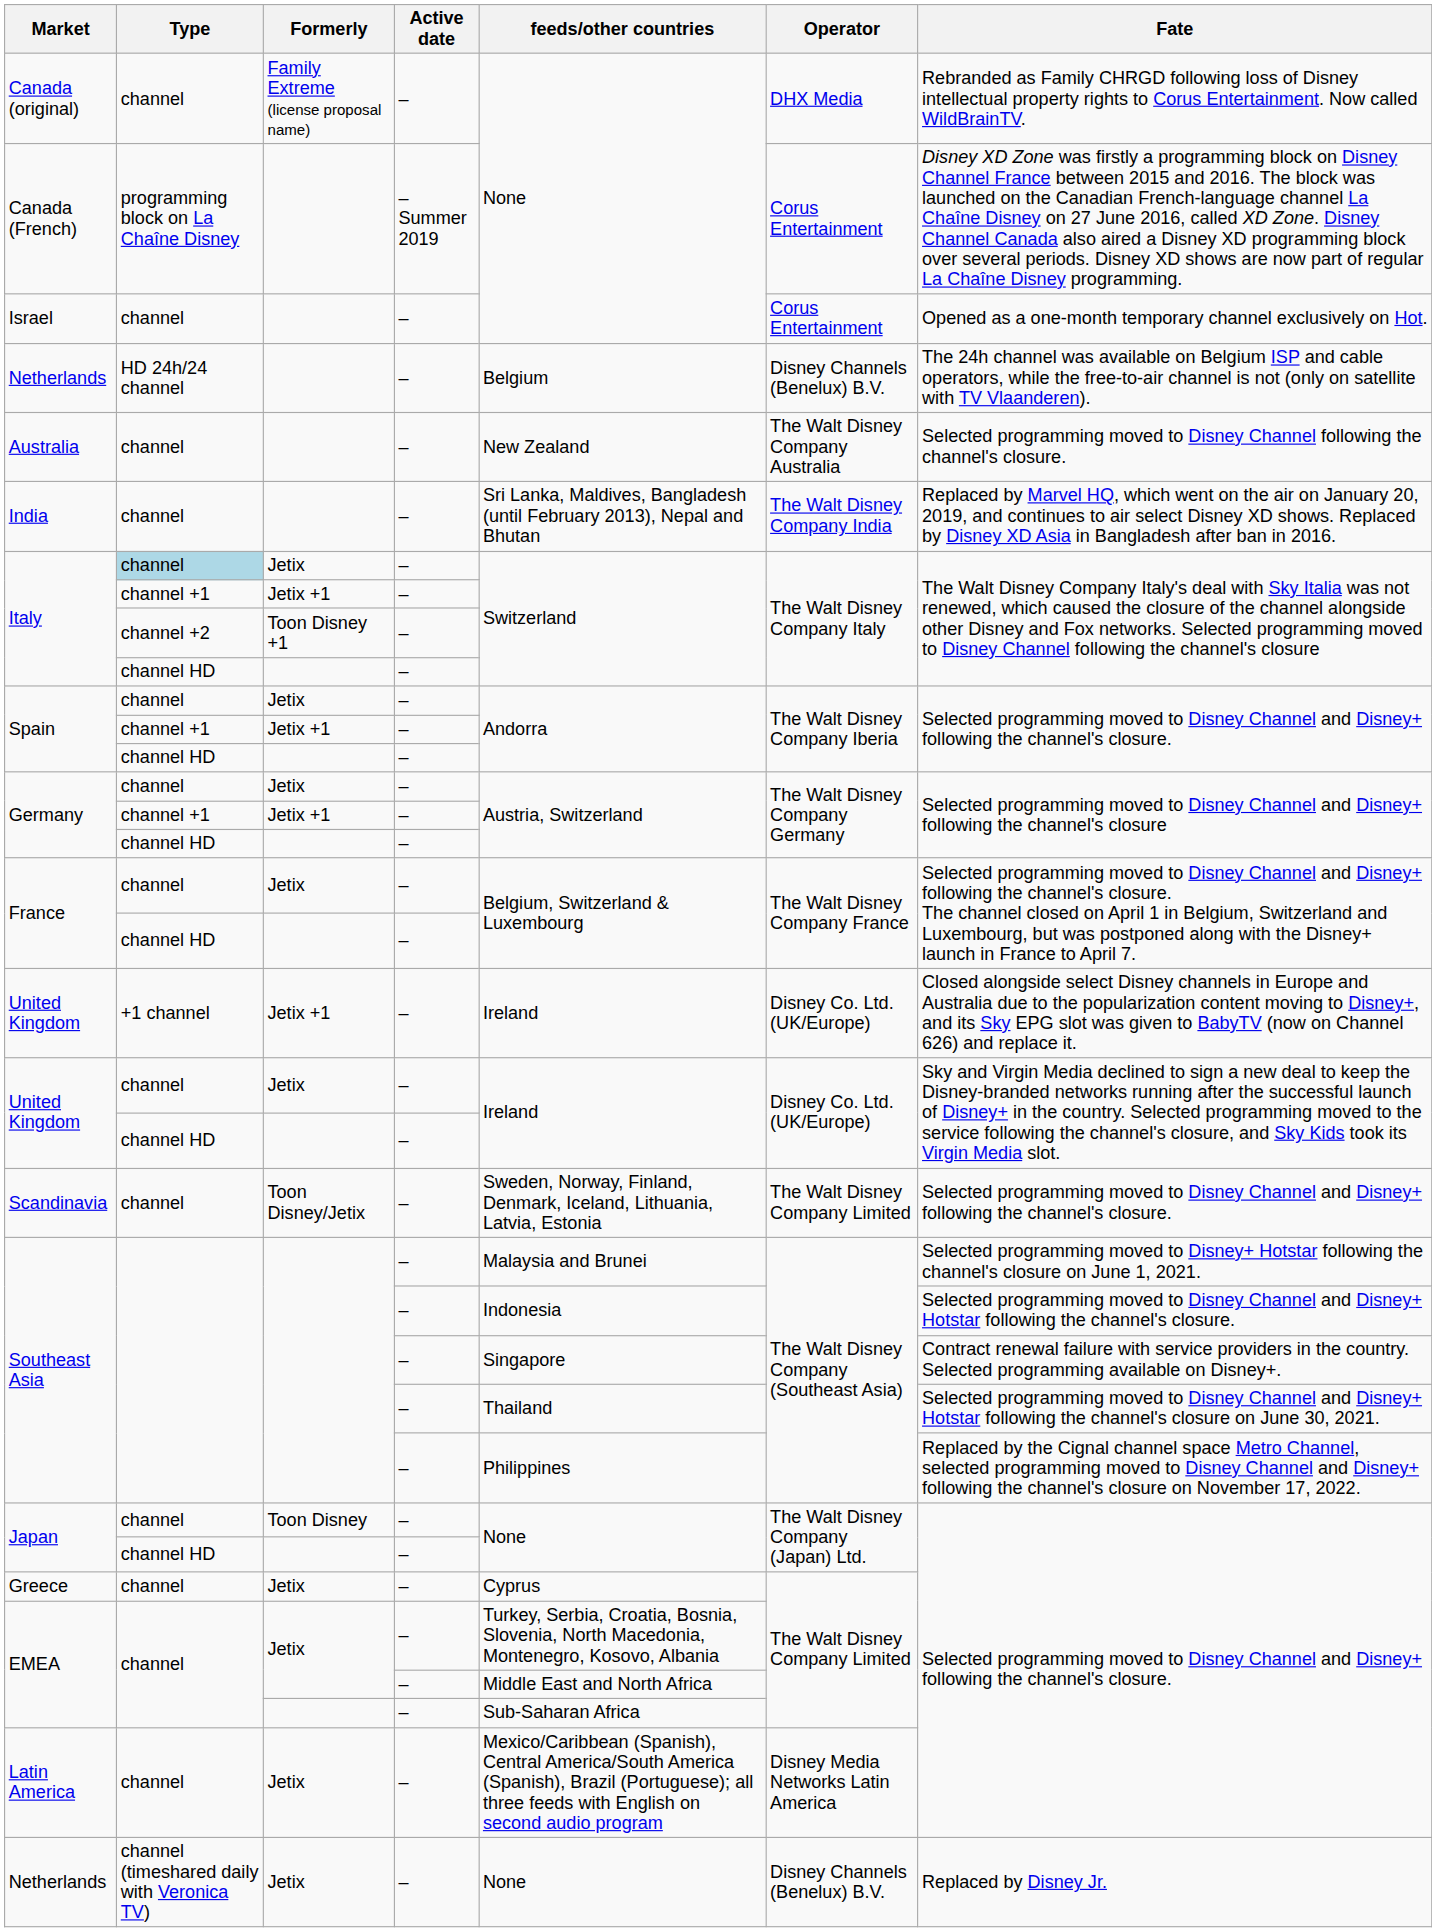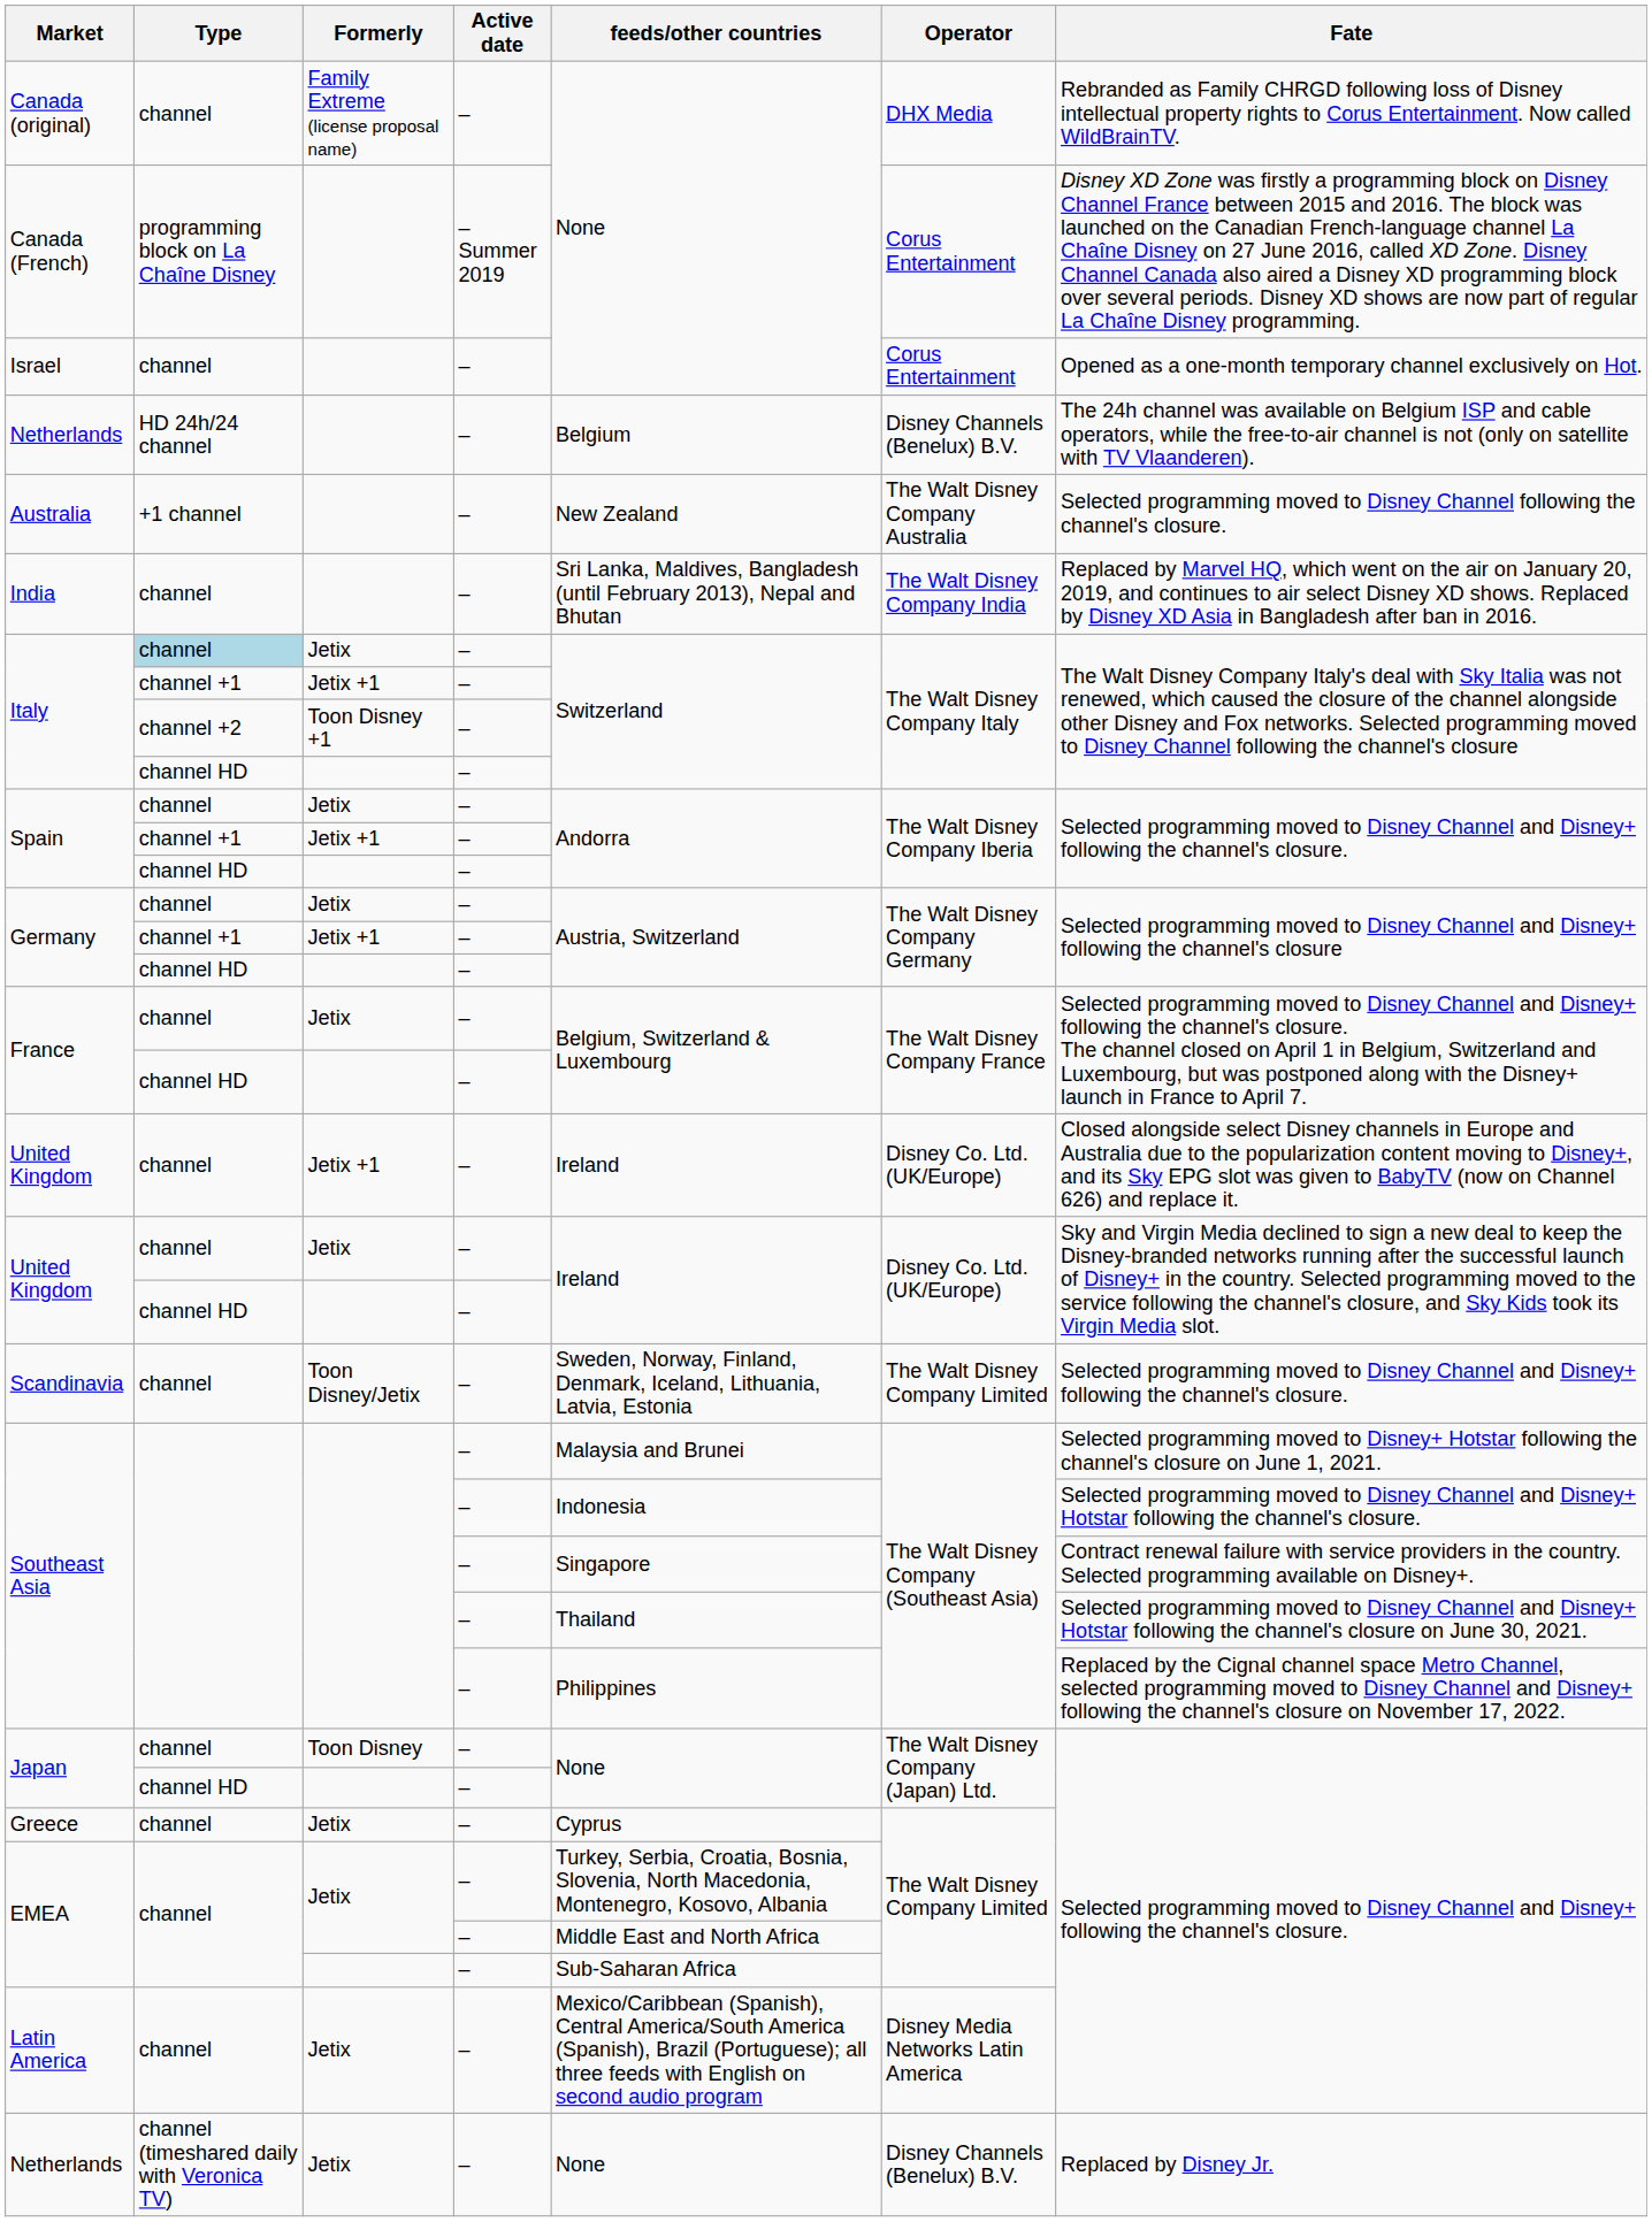 <table class="wikitable sortable" width="100%">
 <tr>
 <th>Market</th>
 <th>Type</th>
 <th>Formerly</th>
 <th>Active date</th>
 <th>feeds/other countries</th>
 <th>Operator</th>
 <th>Fate</th>
 </tr>
 <tr>
 <td><a href='#'>Canada</a> (original)</td>
 <td>channel</td>
 <td><a href='#'>Family Extreme</a> <small>(license proposal name)</small></td>
 <td> – </td>
 <td rowspan="3">None</td>
 <td><a href='#'>DHX Media</a></td>
 <td>Rebranded as Family CHRGD following loss of Disney intellectual property rights to <a href='#'>Corus Entertainment</a>. Now called <a href='#'>WildBrainTV</a>.</td>
 </tr>
 <tr>
 <td>Canada (French)</td>
 <td>programming block on <a href='#'>La Chaîne Disney</a></td>
 <td></td>
 <td> – Summer 2019</td>
 <td><a href='#'>Corus Entertainment</a></td>
 <td><em>Disney XD Zone</em> was firstly a programming block on <a href='#'>Disney Channel France</a> between 2015 and 2016. The block was launched on the Canadian French-language channel <a href='#'>La Chaîne Disney</a> on 27 June 2016, called <em>XD Zone</em>. <a href='#'>Disney Channel Canada</a> also aired a Disney XD programming block over several periods. Disney XD shows are now part of regular <a href='#'>La Chaîne Disney</a> programming.</td>
 </tr>
 <tr>
 <td>Israel</td>
 <td>channel</td>
 <td></td>
 <td> – </td>
 <td><a href='#'>Corus Entertainment</a></td>
 <td>Opened as a one-month temporary channel exclusively on <a href='#'>Hot</a>.</td>
 </tr>
 <tr>
 <td><a href='#'>Netherlands</a></td>
 <td>HD 24h/24 channel</td>
 <td></td>
 <td> – </td>
 <td>Belgium</td>
 <td>Disney Channels (Benelux) B.V.</td>
 <td>The 24h channel was available on Belgium <a href='#'>ISP</a> and cable operators, while the free-to-air channel is not (only on satellite with <a href='#'>TV Vlaanderen</a>).</td>
 </tr>
 <tr>
 <td><a href='#'>Australia</a></td>
-<td>channel</td>
+<td>+1 channel</td>
 <td></td>
 <td> – </td>
 <td>New Zealand</td>
 <td>The Walt Disney Company Australia</td>
 <td>Selected programming moved to <a href='#'>Disney Channel</a> following the channel's closure.</td>
 </tr>
 <tr>
 <td><a href='#'>India</a></td>
 <td>channel</td>
 <td></td>
 <td> – </td>
 <td>Sri Lanka, Maldives, Bangladesh (until February 2013), Nepal and Bhutan</td>
 <td><a href='#'>The Walt Disney Company India</a></td>
 <td>Replaced by <a href='#'>Marvel HQ</a>, which went on the air on January 20, 2019, and continues to air select Disney XD shows. Replaced by <a href='#'>Disney XD Asia</a> in Bangladesh after ban in 2016.</td>
 </tr>
 <tr>
 <td rowspan="4"><a href='#'>Italy</a></td>
 <td style="background: lightblue;">channel</td>
 <td>Jetix</td>
 <td> – </td>
 <td rowspan="4">Switzerland</td>
 <td rowspan="4">The Walt Disney Company Italy</td>
 <td rowspan="4">The Walt Disney Company Italy's deal with <a href='#'>Sky Italia</a> was not renewed, which caused the closure of the channel alongside other Disney and Fox networks. Selected programming moved to  <a href='#'>Disney Channel</a> following the channel's closure</td>
 </tr>
 <tr>
 <td>channel +1</td>
 <td>Jetix +1</td>
 <td> – </td>
 </tr>
 <tr>
 <td>channel +2</td>
 <td>Toon Disney +1</td>
 <td> – </td>
 </tr>
 <tr>
 <td>channel HD</td>
 <td></td>
 <td> – </td>
 </tr>
 <tr>
 <td rowspan="3">Spain</td>
 <td>channel</td>
 <td>Jetix</td>
 <td> – </td>
 <td rowspan="3">Andorra</td>
 <td rowspan="3">The Walt Disney Company Iberia</td>
 <td rowspan="3">Selected programming moved to <a href='#'>Disney Channel</a> and <a href='#'>Disney+</a> following the channel's closure.</td>
 </tr>
 <tr>
 <td>channel +1</td>
 <td>Jetix +1</td>
 <td> – </td>
 </tr>
 <tr>
 <td>channel HD</td>
 <td></td>
 <td> – </td>
 </tr>
 <tr>
 <td rowspan="3">Germany</td>
 <td>channel</td>
 <td>Jetix</td>
 <td> – </td>
 <td rowspan="3">Austria, Switzerland</td>
 <td rowspan="3">The Walt Disney Company Germany</td>
 <td rowspan="3">Selected programming moved to <a href='#'>Disney Channel</a> and <a href='#'>Disney+</a> following the channel's closure</td>
 </tr>
 <tr>
 <td>channel +1</td>
 <td>Jetix +1</td>
 <td> – </td>
 </tr>
 <tr>
 <td>channel HD</td>
 <td></td>
 <td> – </td>
 </tr>
 <tr>
 <td rowspan="2">France</td>
 <td>channel</td>
 <td>Jetix</td>
 <td> – </td>
 <td rowspan="2">Belgium, Switzerland & Luxembourg</td>
 <td rowspan="2">The Walt Disney Company France</td>
 <td rowspan="2">Selected programming moved to <a href='#'>Disney Channel</a> and <a href='#'>Disney+</a> following the channel's closure.<br>The channel closed on April 1 in Belgium, Switzerland and Luxembourg, but was postponed along with the Disney+ launch in France to April 7.</td>
 </tr>
 <tr>
 <td>channel HD</td>
 <td></td>
 <td> – </td>
 </tr>
 <tr>
 <td><a href='#'>United Kingdom</a></td>
-<td>+1 channel</td>
+<td>channel</td>
 <td>Jetix +1</td>
 <td> – </td>
 <td>Ireland</td>
 <td>Disney Co. Ltd.<br>(UK/Europe)</td>
 <td>Closed alongside select Disney channels in Europe and Australia due to the popularization content moving to <a href='#'>Disney+</a>, and its <a href='#'>Sky</a> EPG slot was given to <a href='#'>BabyTV</a> (now on Channel 626) and replace it.</td>
 </tr>
 <tr>
 <td rowspan="2"><a href='#'>United Kingdom</a></td>
 <td>channel</td>
 <td>Jetix</td>
 <td> – </td>
 <td rowspan="2">Ireland</td>
 <td rowspan="2">Disney Co. Ltd. (UK/Europe)</td>
 <td rowspan="2">Sky and Virgin Media declined to sign a new deal to keep the Disney-branded networks running after the successful launch of <a href='#'>Disney+</a> in the country. Selected programming moved to the service following the channel's closure, and <a href='#'>Sky Kids</a> took its <a href='#'>Virgin Media</a> slot.</td>
 </tr>
 <tr>
 <td>channel HD</td>
 <td></td>
 <td> – </td>
 </tr>
 <tr>
 <td><a href='#'>Scandinavia</a></td>
 <td>channel</td>
 <td>Toon Disney/Jetix</td>
 <td> – </td>
 <td>Sweden, Norway, Finland, Denmark, Iceland, Lithuania, Latvia, Estonia</td>
 <td>The Walt Disney Company Limited</td>
 <td>Selected programming moved to <a href='#'>Disney Channel</a> and <a href='#'>Disney+</a> following the channel's closure.</td>
 </tr>
 <tr>
 <td rowspan="5"><a href='#'>Southeast Asia</a></td>
 <td rowspan="5"></td>
 <td rowspan="5"></td>
 <td> – </td>
 <td>Malaysia and Brunei</td>
 <td rowspan="5">The Walt Disney Company (Southeast Asia)</td>
 <td>Selected programming moved to <a href='#'>Disney+ Hotstar</a> following the channel's closure on June 1, 2021.</td>
 </tr>
 <tr>
 <td> – </td>
 <td>Indonesia</td>
 <td>Selected programming moved to <a href='#'>Disney Channel</a> and <a href='#'>Disney+ Hotstar</a> following the channel's closure.</td>
 </tr>
 <tr>
 <td> – </td>
 <td>Singapore</td>
 <td>Contract renewal failure with service providers in the country. Selected programming available on Disney+.</td>
 </tr>
 <tr>
 <td> – </td>
 <td>Thailand</td>
 <td>Selected programming moved to <a href='#'>Disney Channel</a> and <a href='#'>Disney+ Hotstar</a> following the channel's closure on June 30, 2021.</td>
 </tr>
 <tr>
 <td> – </td>
 <td>Philippines</td>
 <td>Replaced by the Cignal channel space <a href='#'>Metro Channel</a>, selected programming moved to <a href='#'>Disney Channel</a> and <a href='#'>Disney+</a> following the channel's closure on November 17, 2022.</td>
 </tr>
 <tr>
 <td rowspan="2"><a href='#'>Japan</a></td>
 <td>channel</td>
 <td>Toon Disney</td>
 <td> – </td>
 <td rowspan="2">None</td>
 <td rowspan="2">The Walt Disney Company (Japan) Ltd.</td>
 <td rowspan="7">Selected programming moved to <a href='#'>Disney Channel</a> and <a href='#'>Disney+</a> following the channel's closure.</td>
 </tr>
 <tr>
 <td>channel HD</td>
 <td></td>
 <td> – </td>
 </tr>
 <tr>
 <td>Greece</td>
 <td>channel</td>
 <td>Jetix</td>
 <td> – </td>
 <td>Cyprus</td>
 <td rowspan="4">The Walt Disney Company Limited</td>
 </tr>
 <tr>
 <td rowspan="3">EMEA</td>
 <td rowspan="3">channel</td>
 <td rowspan="2">Jetix</td>
 <td> – </td>
 <td>Turkey, Serbia, Croatia, Bosnia, Slovenia, North Macedonia, Montenegro, Kosovo, Albania</td>
 </tr>
 <tr>
 <td> – </td>
 <td>Middle East and North Africa</td>
 </tr>
 <tr>
 <td></td>
 <td> – </td>
 <td>Sub-Saharan Africa</td>
 </tr>
 <tr>
 <td><a href='#'>Latin America</a></td>
 <td>channel</td>
 <td>Jetix</td>
 <td> – </td>
 <td>Mexico/Caribbean (Spanish), Central America/South America (Spanish), Brazil (Portuguese); all three feeds with English on <a href='#'>second audio program</a></td>
 <td>Disney Media Networks Latin America</td>
 </tr>
 <tr>
 <td>Netherlands</td>
 <td>channel (timeshared daily with <a href='#'>Veronica TV</a>)</td>
 <td>Jetix</td>
 <td> – </td>
 <td>None</td>
 <td>Disney Channels (Benelux) B.V.</td>
 <td>Replaced by <a href='#'>Disney Jr.</a></td>
 </tr>
 </table>
